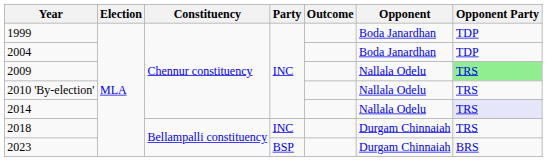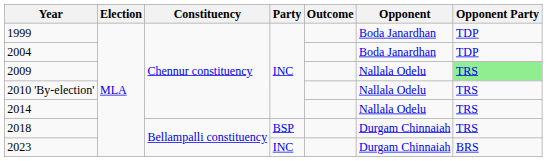 <table class="wikitable">
 <tr>
 <th>Year</th>
 <th>Election</th>
 <th>Constituency</th>
 <th>Party</th>
 <th>Outcome</th>
 <th>Opponent</th>
 <th>Opponent Party</th>
 </tr>
 <tr>
 <td>1999</td>
 <td rowspan="7"><a href='#'>MLA</a></td>
 <td rowspan="5"><a href='#'>Chennur constituency</a></td>
 <td rowspan="5"><a href='#'>INC</a></td>
 <td></td>
 <td><a href='#'>Boda Janardhan</a></td>
 <td><a href='#'>TDP</a></td>
 </tr>
 <tr>
 <td>2004</td>
 <td></td>
 <td><a href='#'>Boda Janardhan</a></td>
 <td><a href='#'>TDP</a></td>
 </tr>
 <tr>
 <td>2009</td>
 <td></td>
 <td><a href='#'>Nallala Odelu</a></td>
 <td style="background: lightgreen;"><a href='#'>TRS</a></td>
 </tr>
 <tr>
 <td>2010 'By-election'</td>
 <td></td>
 <td><a href='#'>Nallala Odelu</a></td>
 <td><a href='#'>TRS</a></td>
 </tr>
 <tr>
 <td>2014</td>
 <td></td>
 <td><a href='#'>Nallala Odelu</a></td>
-<td style="background: lavender;"><a href='#'>TRS</a></td>
+<td><a href='#'>TRS</a></td>
 </tr>
 <tr>
 <td>2018</td>
 <td rowspan="2"><a href='#'>Bellampalli constituency</a></td>
-<td><a href='#'>INC</a></td>
+<td><a href='#'>BSP</a></td>
 <td></td>
 <td><a href='#'>Durgam Chinnaiah</a></td>
 <td><a href='#'>TRS</a></td>
 </tr>
 <tr>
 <td>2023</td>
-<td><a href='#'>BSP</a></td>
+<td><a href='#'>INC</a></td>
 <td></td>
 <td><a href='#'>Durgam Chinnaiah</a></td>
 <td><a href='#'>BRS</a></td>
 </tr>
 </table>
